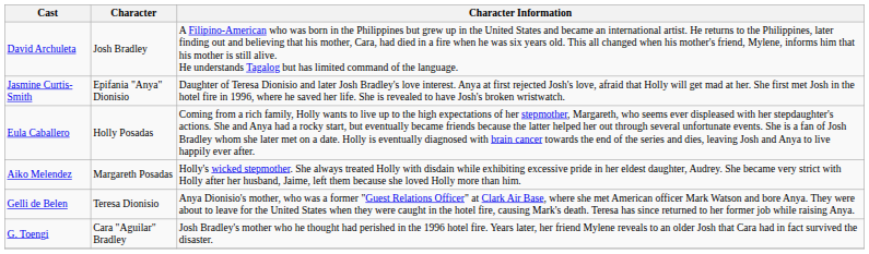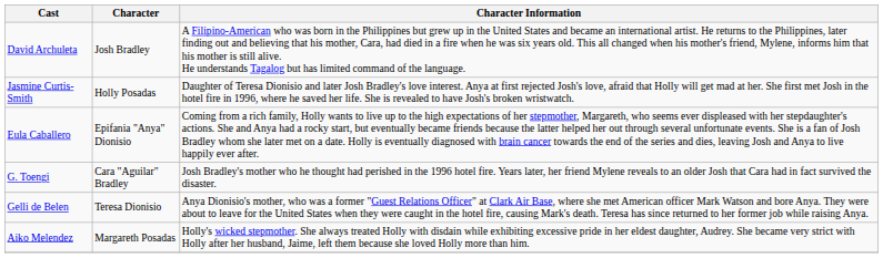 <table class="wikitable" style="font-size:95%;">
 <tr>
 <th width="10%">Cast</th>
 <th width="10%">Character</th>
 <th width="15">Character Information</th>
 </tr>
 <tr>
 <td><a href='#'>David Archuleta</a></td>
 <td>Josh Bradley</td>
 <td>A <a href='#'>Filipino-American</a> who was born in the Philippines but grew up in the United States and became an international artist. He returns to the Philippines, later finding out and believing that his mother, Cara, had died in a fire when he was six years old. This all changed when his mother's friend, Mylene, informs him that his mother is still alive.<br>He understands <a href='#'>Tagalog</a> but has limited command of the language.</td>
 </tr>
 <tr>
 <td><a href='#'>Jasmine Curtis-Smith</a></td>
-<td>Epifania "Anya" Dionisio</td>
+<td>Holly Posadas</td>
 <td>Daughter of Teresa Dionisio and later Josh Bradley's love interest. Anya at first rejected Josh's love, afraid that Holly will get mad at her. She first met Josh in the hotel fire in 1996, where he saved her life. She is revealed to have Josh's broken wristwatch.</td>
 </tr>
 <tr>
 <td><a href='#'>Eula Caballero</a></td>
-<td>Holly Posadas</td>
+<td>Epifania "Anya" Dionisio</td>
 <td>Coming from a rich family, Holly wants to live up to the high expectations of her <a href='#'>stepmother</a>, Margareth, who seems ever displeased with her stepdaughter's actions. She and Anya had a rocky start, but eventually became friends because the latter helped her out through several unfortunate events. She is a fan of Josh Bradley whom she later met on a date. Holly is eventually diagnosed with <a href='#'>brain cancer</a> towards the end of the series and dies, leaving Josh and Anya to live happily ever after.</td>
+</tr>
+<tr>
+<td><a href='#'>G. Toengi</a></td>
+<td>Cara "Aguilar" Bradley</td>
+<td>Josh Bradley's mother who he thought had perished in the 1996 hotel fire. Years later, her friend Mylene reveals to an older Josh that Cara had in fact survived the disaster.</td>
+</tr>
+<tr>
+<td><a href='#'>Gelli de Belen</a></td>
+<td>Teresa Dionisio</td>
+<td>Anya Dionisio's mother, who was a former "<a href='#'>Guest Relations Officer</a>" at <a href='#'>Clark Air Base</a>, where she met American officer Mark Watson and bore Anya. They were about to leave for the United States when they were caught in the hotel fire, causing Mark's death. Teresa has since returned to her former job while raising Anya.</td>
 </tr>
 <tr>
 <td><a href='#'>Aiko Melendez</a></td>
 <td>Margareth Posadas</td>
 <td>Holly's <a href='#'>wicked stepmother</a>. She always treated Holly with disdain while exhibiting excessive pride in her eldest daughter, Audrey. She became very strict with Holly after her husband, Jaime, left them because she loved Holly more than him.</td>
 </tr>
 <tr>
-<td><a href='#'>Gelli de Belen</a></td>
-<td>Teresa Dionisio</td>
-<td>Anya Dionisio's mother, who was a former "<a href='#'>Guest Relations Officer</a>" at <a href='#'>Clark Air Base</a>, where she met American officer Mark Watson and bore Anya. They were about to leave for the United States when they were caught in the hotel fire, causing Mark's death. Teresa has since returned to her former job while raising Anya.</td>
-</tr>
-<tr>
-<td><a href='#'>G. Toengi</a></td>
-<td>Cara "Aguilar" Bradley</td>
-<td>Josh Bradley's mother who he thought had perished in the 1996 hotel fire. Years later, her friend Mylene reveals to an older Josh that Cara had in fact survived the disaster.</td>
-</tr>
-<tr>
 </tr>
 </table>
